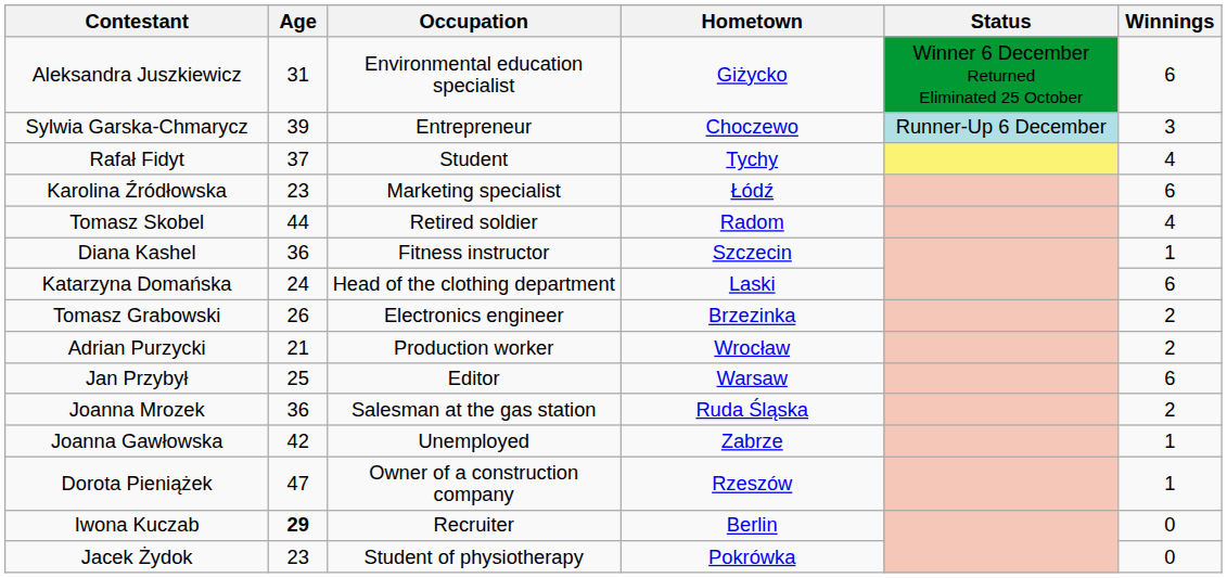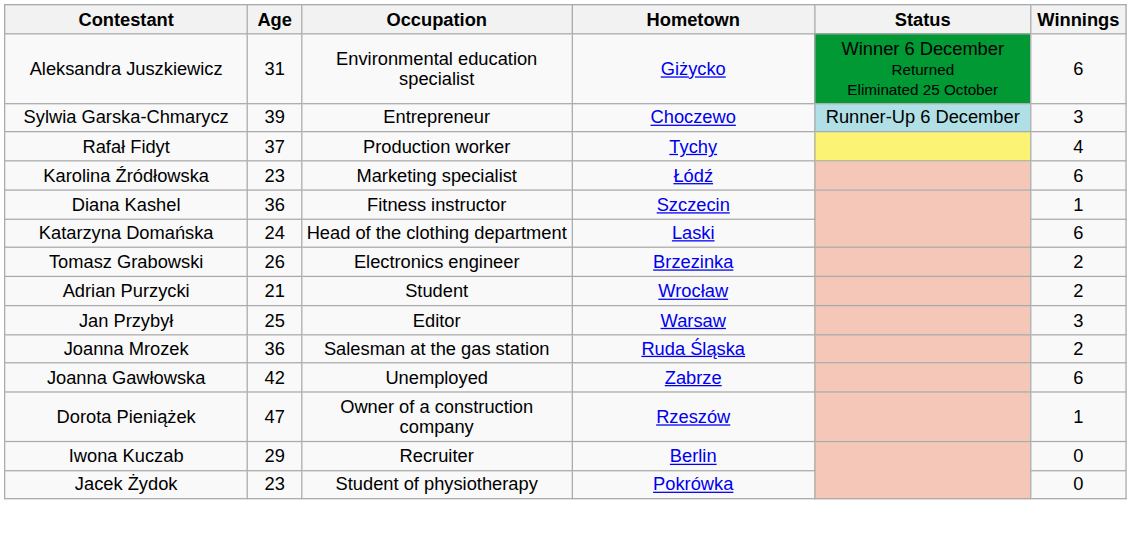 <table class="wikitable sortable" style="text-align:center; font-size:90%; border-collapse:collapse; width:100%;">
 <tr style="background:#C1D8FF;">
 <th style="width:18%;">Contestant</th>
 <th style="width:4%;">Age</th>
 <th style="width:20%;">Occupation</th>
 <th style="width:18%;">Hometown</th>
 <th style="width:16%;">Status</th>
 <th style="width:2%;">Winnings</th>
 </tr>
 <tr>
 <td>Aleksandra Juszkiewicz</td>
 <td>31</td>
 <td>Environmental education specialist</td>
 <td><a href='#'>Giżycko</a></td>
 <td style="background:#093;"><span>Winner 6 December</span> <br> <small>Returned <br>Eliminated 25 October</small></td>
 <td>6</td>
 </tr>
 <tr>
 <td>Sylwia Garska-Chmarycz</td>
 <td>39</td>
 <td>Entrepreneur</td>
 <td><a href='#'>Choczewo</a></td>
 <td style="background:#B0E0E6;">Runner-Up 6 December</td>
 <td>3</td>
 </tr>
 <tr>
 <td>Rafał Fidyt</td>
 <td>37</td>
-<td>Student</td>
+<td>Production worker</td>
 <td><a href='#'>Tychy</a></td>
 <td style="background:#fbf373; text-align:center;" rowspan="1"></td>
 <td>4</td>
 </tr>
 <tr>
 <td>Karolina Źródłowska</td>
 <td>23</td>
 <td>Marketing specialist</td>
 <td><a href='#'>Łódź</a></td>
 <td style="background:#f4c7b8; text-align:center;" rowspan="1"></td>
 <td>6</td>
-</tr>
-<tr>
-<td>Tomasz Skobel</td>
-<td>44</td>
-<td>Retired soldier</td>
-<td><a href='#'>Radom</a></td>
-<td style="background:#f4c7b8; text-align:center;" rowspan="1"></td>
-<td>4</td>
 </tr>
 <tr>
 <td>Diana Kashel</td>
 <td>36</td>
 <td>Fitness instructor</td>
 <td><a href='#'>Szczecin</a></td>
 <td style="background:#f4c7b8; text-align:center;" rowspan="2"></td>
 <td>1</td>
 </tr>
 <tr>
 <td>Katarzyna Domańska</td>
 <td>24</td>
 <td>Head of the clothing department</td>
 <td><a href='#'>Laski</a></td>
 <td>6</td>
 </tr>
 <tr>
 <td>Tomasz Grabowski</td>
 <td>26</td>
 <td>Electronics engineer</td>
 <td><a href='#'>Brzezinka</a></td>
 <td style="background:#f4c7b8; text-align:center;" rowspan="1"></td>
 <td>2</td>
 </tr>
 <tr>
 <td>Adrian Purzycki</td>
 <td>21</td>
-<td>Production worker</td>
+<td>Student</td>
 <td><a href='#'>Wrocław</a></td>
 <td style="background:#f4c7b8; text-align:center;" rowspan="1"></td>
 <td>2</td>
 </tr>
 <tr>
 <td>Jan Przybył</td>
 <td>25</td>
 <td>Editor</td>
 <td><a href='#'>Warsaw</a></td>
 <td style="background:#f4c7b8; text-align:center;" rowspan="1"></td>
-<td>6</td>
+<td>3</td>
 </tr>
 <tr>
 <td>Joanna Mrozek</td>
 <td>36</td>
 <td>Salesman at the gas station</td>
 <td><a href='#'>Ruda Śląska</a></td>
 <td style="background:#f4c7b8; text-align:center;" rowspan="1"></td>
 <td>2</td>
 </tr>
 <tr>
 <td>Joanna Gawłowska</td>
 <td>42</td>
 <td>Unemployed</td>
 <td><a href='#'>Zabrze</a></td>
 <td style="background:#f4c7b8; text-align:center;" rowspan="1"></td>
-<td>1</td>
+<td>6</td>
 </tr>
 <tr>
 <td>Dorota Pieniążek</td>
 <td>47</td>
 <td>Owner of a construction company</td>
 <td><a href='#'>Rzeszów</a></td>
 <td style="background:#f4c7b8; text-align:center;" rowspan="1"></td>
 <td>1</td>
 </tr>
 <tr>
 <td>Iwona Kuczab</td>
-<td><strong>29</strong></td>
+<td>29</td>
 <td>Recruiter</td>
 <td><a href='#'>Berlin</a></td>
 <td style="background:#f4c7b8; text-align:center;" rowspan="2"></td>
 <td>0</td>
 </tr>
 <tr>
 <td>Jacek Żydok</td>
 <td>23</td>
 <td>Student of physiotherapy</td>
 <td><a href='#'>Pokrówka</a></td>
 <td>0</td>
 </tr>
 </table>
